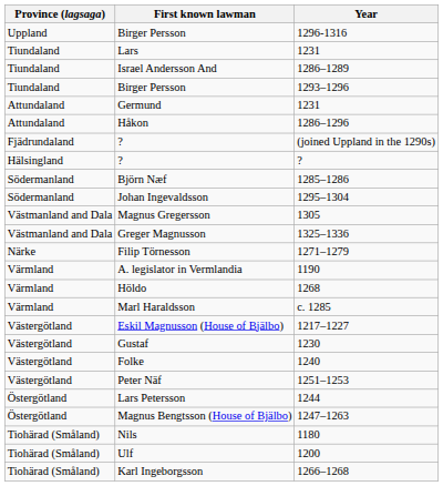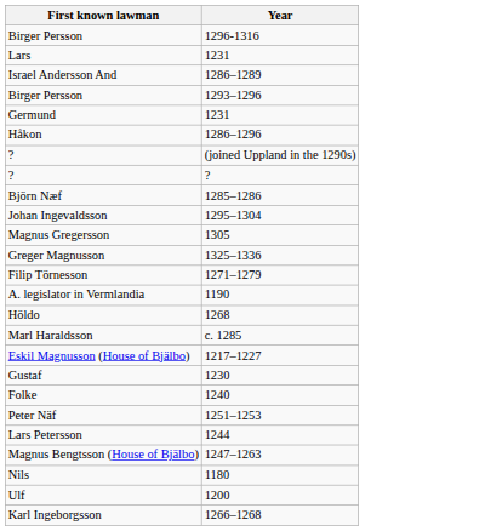 <table class="wikitable">
 <tr>
-<th>Province (<em>lagsaga</em>)</th>
 <th>First known lawman</th>
 <th>Year</th>
 </tr>
 <tr>
-<td>Uppland</td>
 <td>Birger Persson</td>
 <td>1296-1316</td>
 </tr>
 <tr>
-<td>Tiundaland</td>
 <td>Lars</td>
 <td>1231</td>
 </tr>
 <tr>
-<td>Tiundaland</td>
 <td>Israel Andersson And</td>
 <td>1286–1289</td>
 </tr>
 <tr>
-<td>Tiundaland</td>
 <td>Birger Persson</td>
 <td>1293–1296</td>
 </tr>
 <tr>
-<td>Attundaland</td>
 <td>Germund</td>
 <td>1231</td>
 </tr>
 <tr>
-<td>Attundaland</td>
 <td>Håkon</td>
 <td>1286–1296</td>
 </tr>
 <tr>
-<td>Fjädrundaland</td>
 <td>?</td>
 <td>(joined Uppland in the 1290s)</td>
 </tr>
 <tr>
-<td>Hälsingland</td>
 <td>?</td>
 <td>?</td>
 </tr>
 <tr>
-<td>Södermanland</td>
 <td>Björn Næf</td>
 <td>1285–1286</td>
 </tr>
 <tr>
-<td>Södermanland</td>
 <td>Johan Ingevaldsson</td>
 <td>1295–1304</td>
 </tr>
 <tr>
-<td>Västmanland and Dala</td>
 <td>Magnus Gregersson</td>
 <td>1305</td>
 </tr>
 <tr>
-<td>Västmanland and Dala</td>
 <td>Greger Magnusson</td>
 <td>1325–1336</td>
 </tr>
 <tr>
-<td>Närke</td>
 <td>Filip Törnesson</td>
 <td>1271–1279</td>
 </tr>
 <tr>
-<td>Värmland</td>
 <td>A. legislator in Vermlandia</td>
 <td>1190</td>
 </tr>
 <tr>
-<td>Värmland</td>
 <td>Höldo</td>
 <td>1268</td>
 </tr>
 <tr>
-<td>Värmland</td>
 <td>Marl Haraldsson</td>
 <td>c. 1285</td>
 </tr>
 <tr>
-<td>Västergötland</td>
 <td><a href='#'>Eskil Magnusson</a> (<a href='#'>House of Bjälbo</a>)</td>
 <td>1217–1227</td>
 </tr>
 <tr>
-<td>Västergötland</td>
 <td>Gustaf</td>
 <td>1230</td>
 </tr>
 <tr>
-<td>Västergötland</td>
 <td>Folke</td>
 <td>1240</td>
 </tr>
 <tr>
-<td>Västergötland</td>
 <td>Peter Näf</td>
 <td>1251–1253</td>
 </tr>
 <tr>
-<td>Östergötland</td>
 <td>Lars Petersson</td>
 <td>1244</td>
 </tr>
 <tr>
-<td>Östergötland</td>
 <td>Magnus Bengtsson (<a href='#'>House of Bjälbo</a>)</td>
 <td>1247–1263</td>
 </tr>
 <tr>
-<td>Tiohärad (Småland)</td>
 <td>Nils</td>
 <td>1180</td>
 </tr>
 <tr>
-<td>Tiohärad (Småland)</td>
 <td>Ulf</td>
 <td>1200</td>
 </tr>
 <tr>
-<td>Tiohärad (Småland)</td>
 <td>Karl Ingeborgsson</td>
 <td>1266–1268</td>
 </tr>
 </table>
